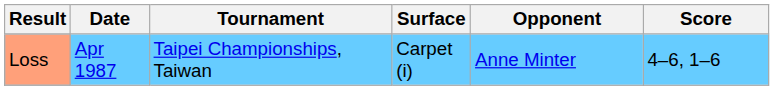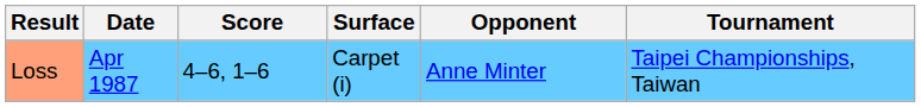 <table class="wikitable">
 <tr>
 <th style="width:40px">Result</th>
 <th style="width:60px">Date</th>
-<th style="width:200px">Tournament</th>
+<th style="width:100px" class="unsortable">Score</th>
 <th style="width:60px">Surface</th>
 <th style="width:140px">Opponent</th>
-<th style="width:100px" class="unsortable">Score</th>
+<th style="width:200px">Tournament</th>
 </tr>
 <tr bgcolor="66CCFF">
 <td style="background:#ffa07a;">Loss</td>
 <td><a href='#'>Apr 1987</a></td>
-<td><a href='#'>Taipei Championships</a>, Taiwan</td>
+<td>4–6, 1–6</td>
 <td>Carpet (i)</td>
 <td> <a href='#'>Anne Minter</a></td>
-<td>4–6, 1–6</td>
+<td><a href='#'>Taipei Championships</a>, Taiwan</td>
 </tr>
 </table>
